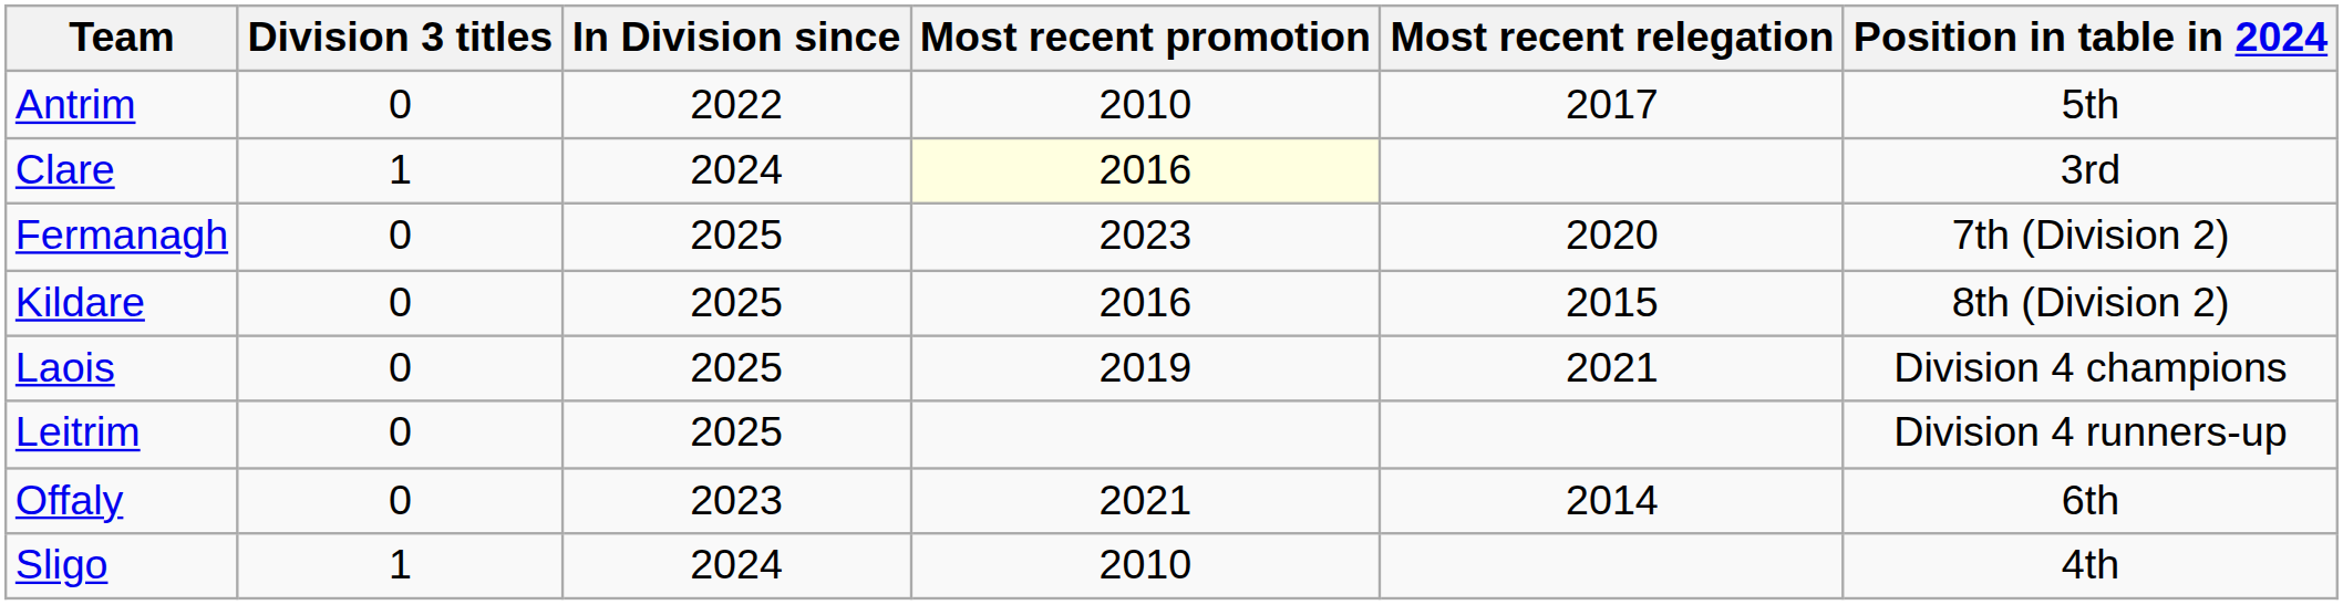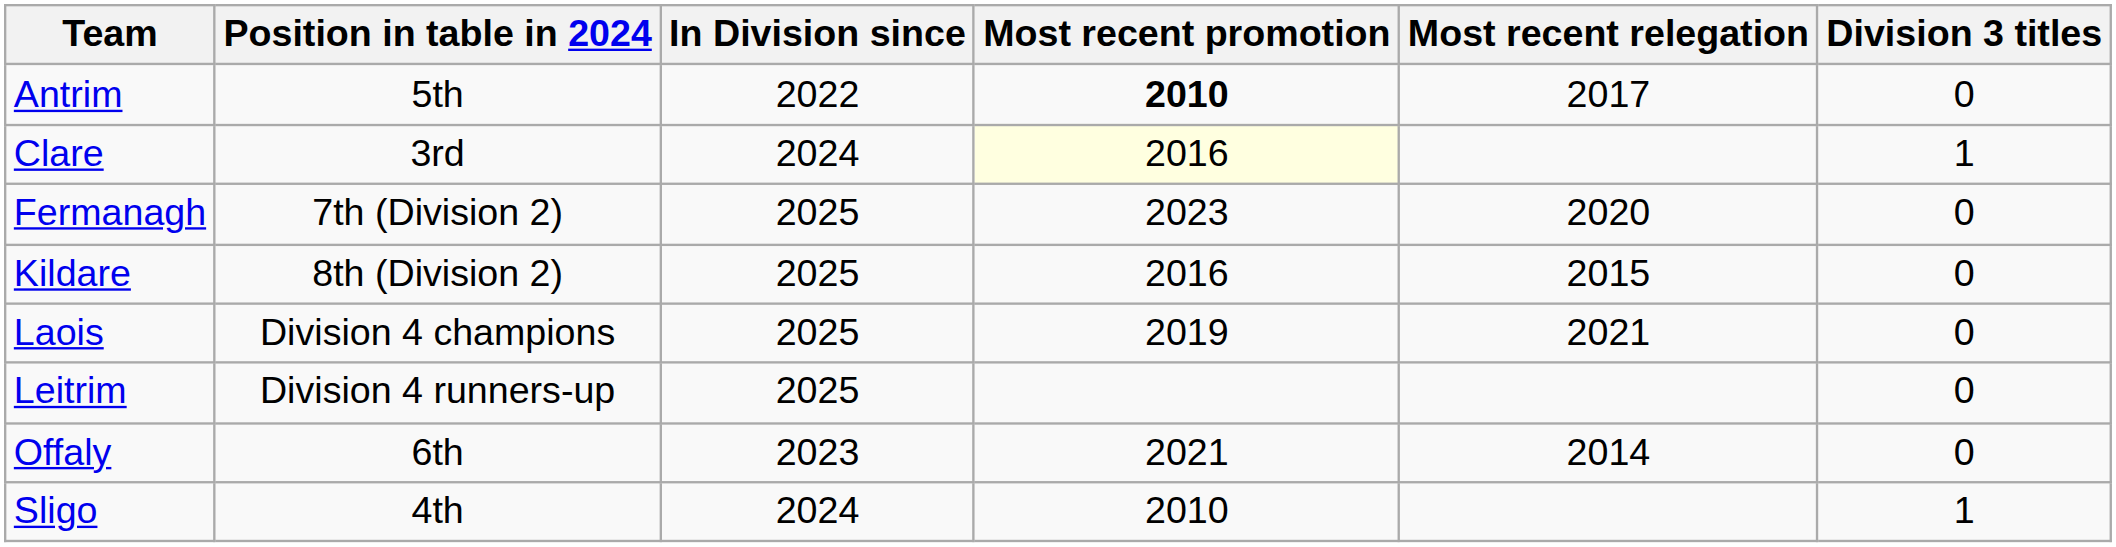 <table class="wikitable sortable" style="text-align:center">
 <tr>
 <th>Team</th>
-<th>Division 3 titles</th>
+<th>Position in table in <a href='#'>2024</a></th>
 <th>In Division since</th>
 <th>Most recent promotion</th>
 <th>Most recent relegation</th>
-<th>Position in table in <a href='#'>2024</a></th>
+<th>Division 3 titles</th>
 </tr>
 <tr>
 <td style="text-align:left"> <a href='#'>Antrim</a></td>
+<td>5th</td>
+<td>2022</td>
+<td><strong>2010</strong></td>
+<td>2017</td>
 <td>0</td>
-<td>2022</td>
-<td>2010</td>
-<td>2017</td>
-<td>5th</td>
 </tr>
 <tr>
 <td style="text-align:left"> <a href='#'>Clare</a></td>
-<td>1</td>
+<td>3rd</td>
 <td>2024</td>
 <td style="background: lightyellow;">2016</td>
 <td></td>
-<td>3rd</td>
+<td>1</td>
 </tr>
 <tr>
 <td style="text-align:left"><a href='#'>Fermanagh</a></td>
-<td>0</td>
+<td>7th (Division 2)</td>
 <td>2025</td>
 <td>2023</td>
 <td>2020</td>
-<td>7th (Division 2)</td>
+<td>0</td>
 </tr>
 <tr>
 <td style="text-align:left"><a href='#'>Kildare</a></td>
-<td>0</td>
+<td>8th (Division 2)</td>
 <td>2025</td>
 <td>2016</td>
 <td>2015</td>
-<td>8th (Division 2)</td>
+<td>0</td>
 </tr>
 <tr>
 <td style="text-align:left"><a href='#'>Laois</a></td>
-<td>0</td>
+<td>Division 4 champions</td>
 <td>2025</td>
 <td>2019</td>
 <td>2021</td>
-<td>Division 4 champions</td>
+<td>0</td>
 </tr>
 <tr>
 <td style="text-align:left"><a href='#'>Leitrim</a></td>
-<td>0</td>
+<td>Division 4 runners-up</td>
 <td>2025</td>
 <td></td>
 <td></td>
-<td>Division 4 runners-up</td>
+<td>0</td>
 </tr>
 <tr>
 <td style="text-align:left"> <a href='#'>Offaly</a></td>
-<td>0</td>
+<td>6th</td>
 <td>2023</td>
 <td>2021</td>
 <td>2014</td>
-<td>6th</td>
+<td>0</td>
 </tr>
 <tr>
 <td style="text-align:left"> <a href='#'>Sligo</a></td>
-<td>1</td>
+<td>4th</td>
 <td>2024</td>
 <td>2010</td>
 <td></td>
-<td>4th</td>
+<td>1</td>
 </tr>
 </table>
